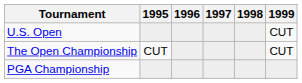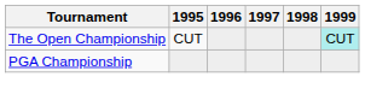 <table class="wikitable" style="font-size:95%;text-align:center;">
 <tr>
 <th>Tournament</th>
 <th>1995</th>
 <th>1996</th>
 <th>1997</th>
 <th>1998</th>
 <th>1999</th>
 </tr>
 <tr>
-<td align=left><a href='#'>U.S. Open</a></td>
-<td style="background:#eeeeee;"></td>
-<td style="background:#eeeeee;"></td>
-<td style="background:#eeeeee;"></td>
-<td style="background:#eeeeee;"></td>
-<td>CUT</td>
-</tr>
-<tr>
 <td align=left><a href='#'>The Open Championship</a></td>
 <td>CUT</td>
 <td style="background:#eeeeee;"></td>
 <td style="background:#eeeeee;"></td>
 <td style="background:#eeeeee;"></td>
-<td>CUT</td>
+<td style="background: paleturquoise;">CUT</td>
 </tr>
 <tr>
 <td align=left><a href='#'>PGA Championship</a></td>
 <td style="background:#eeeeee;"></td>
 <td style="background:#eeeeee;"></td>
 <td style="background:#eeeeee;"></td>
 <td style="background:#eeeeee;"></td>
 <td style="background:#eeeeee;"></td>
 </tr>
 </table>
